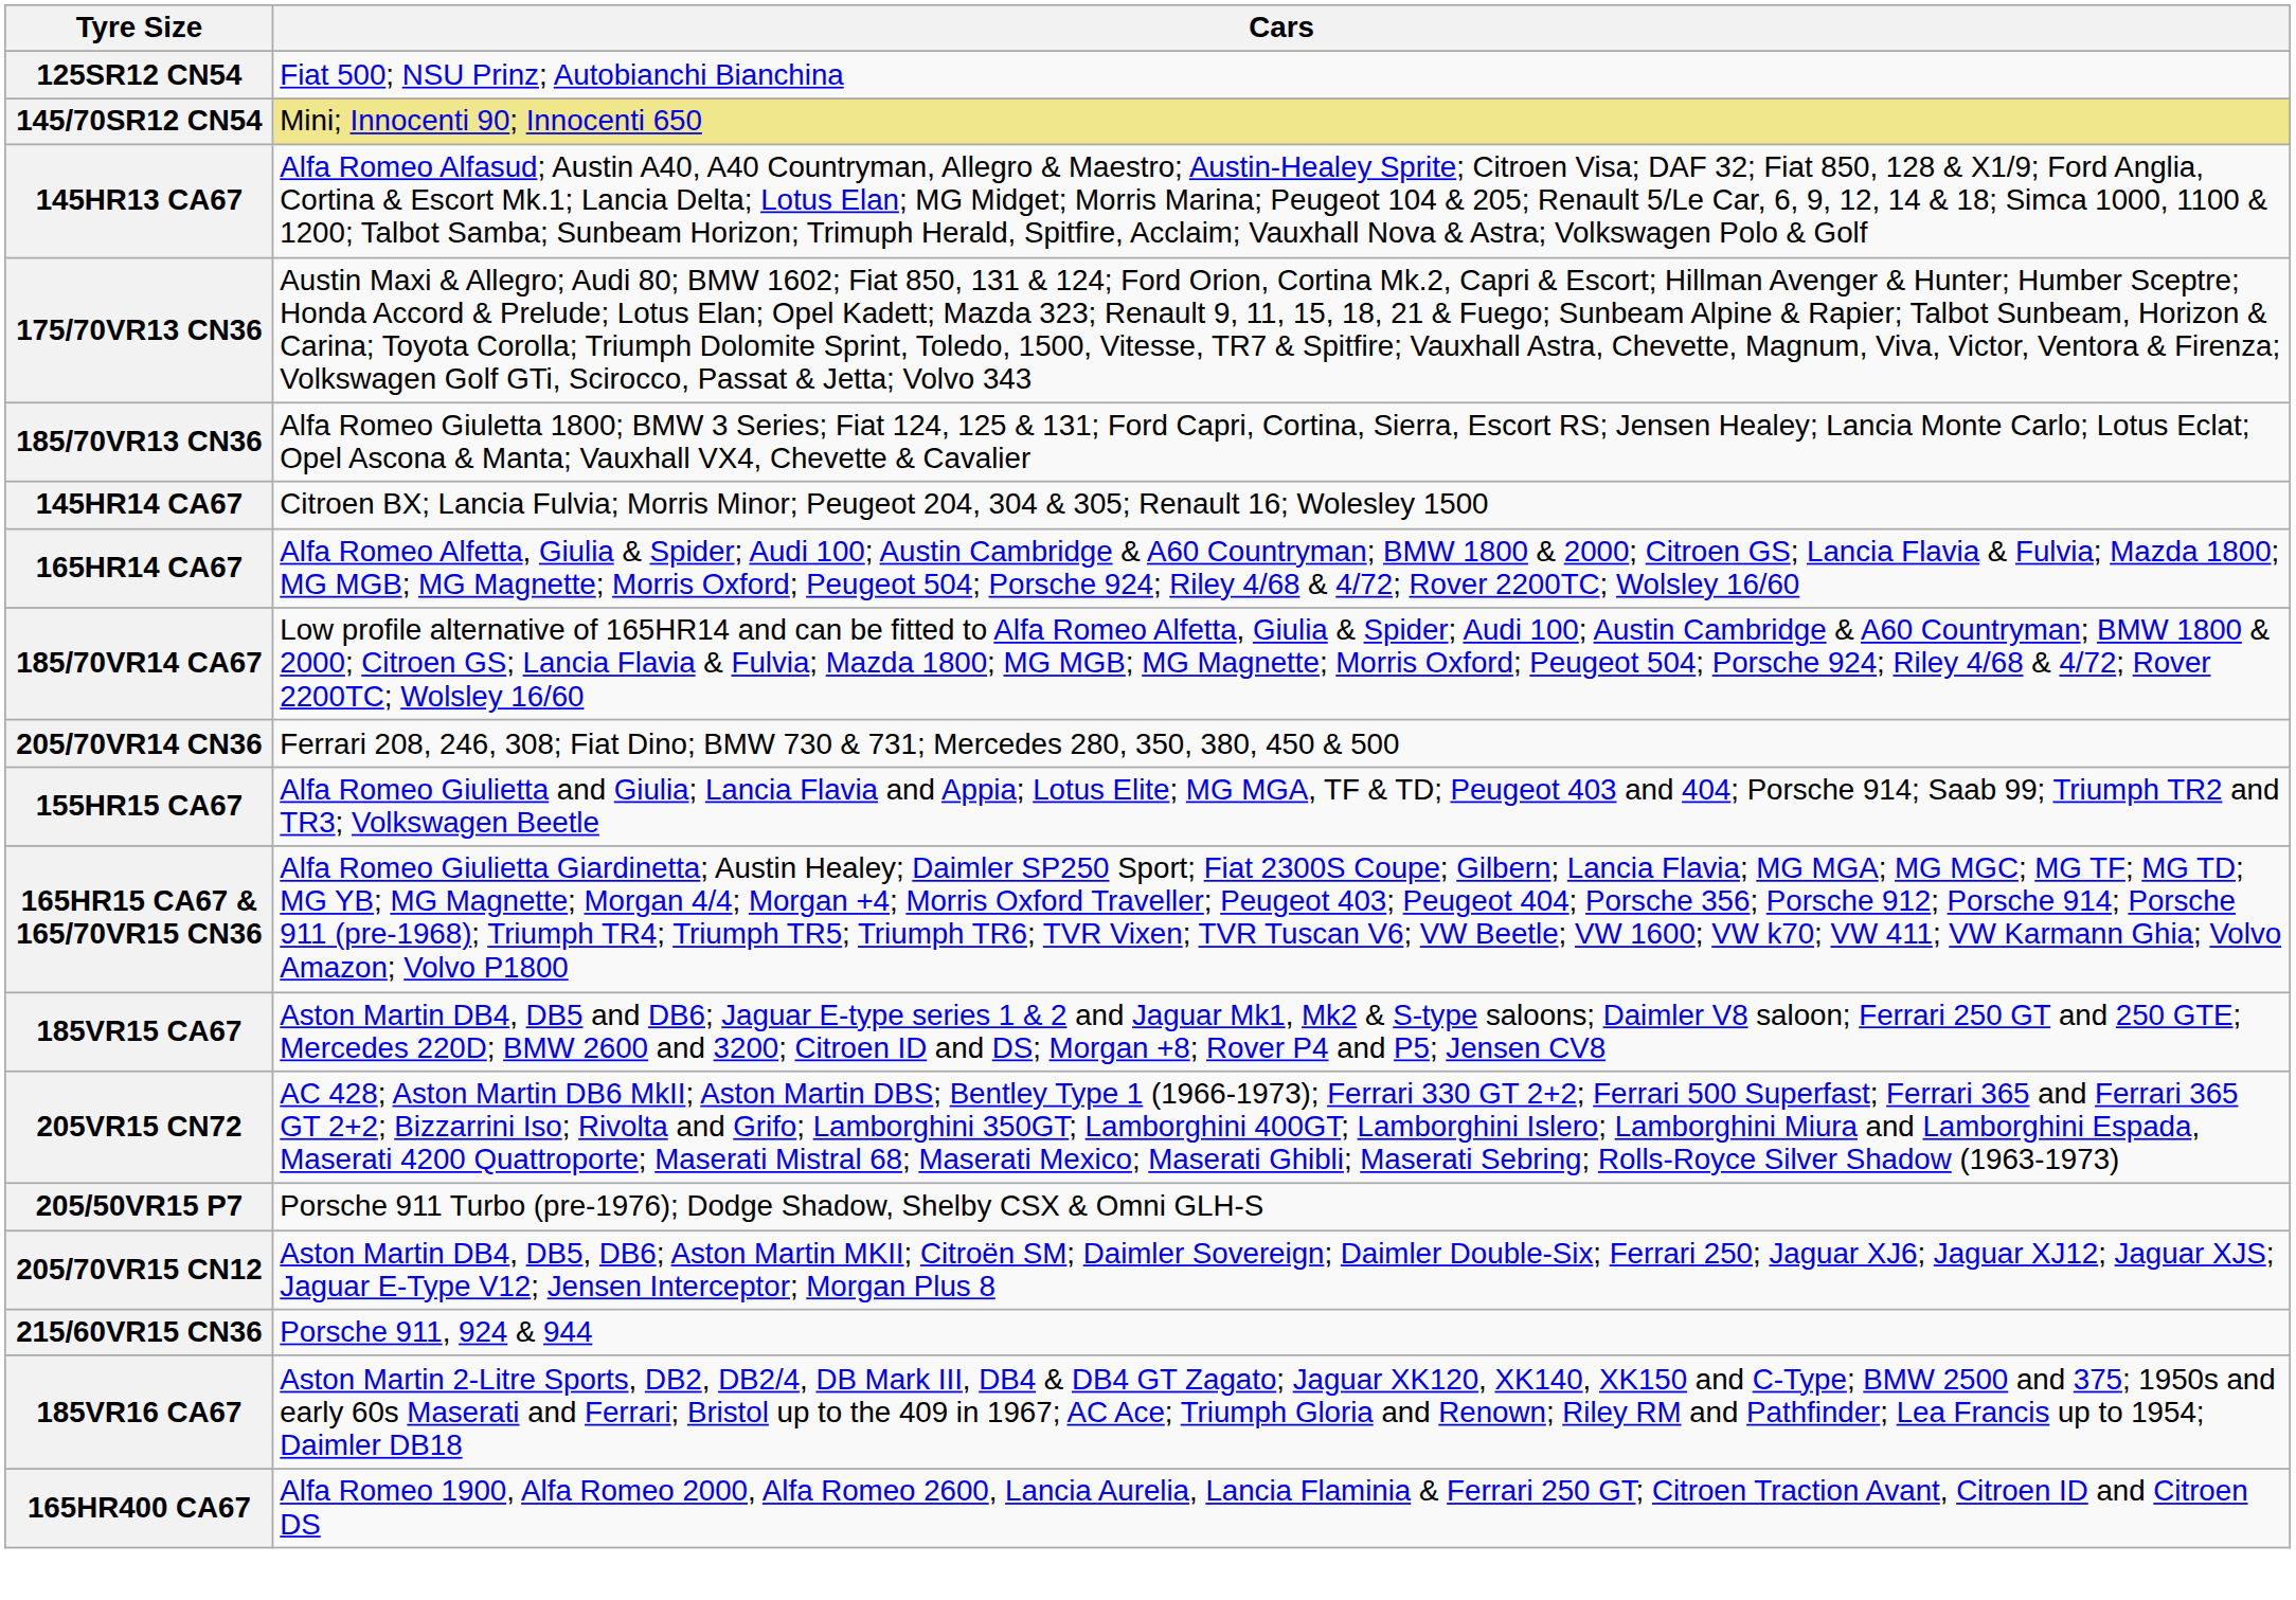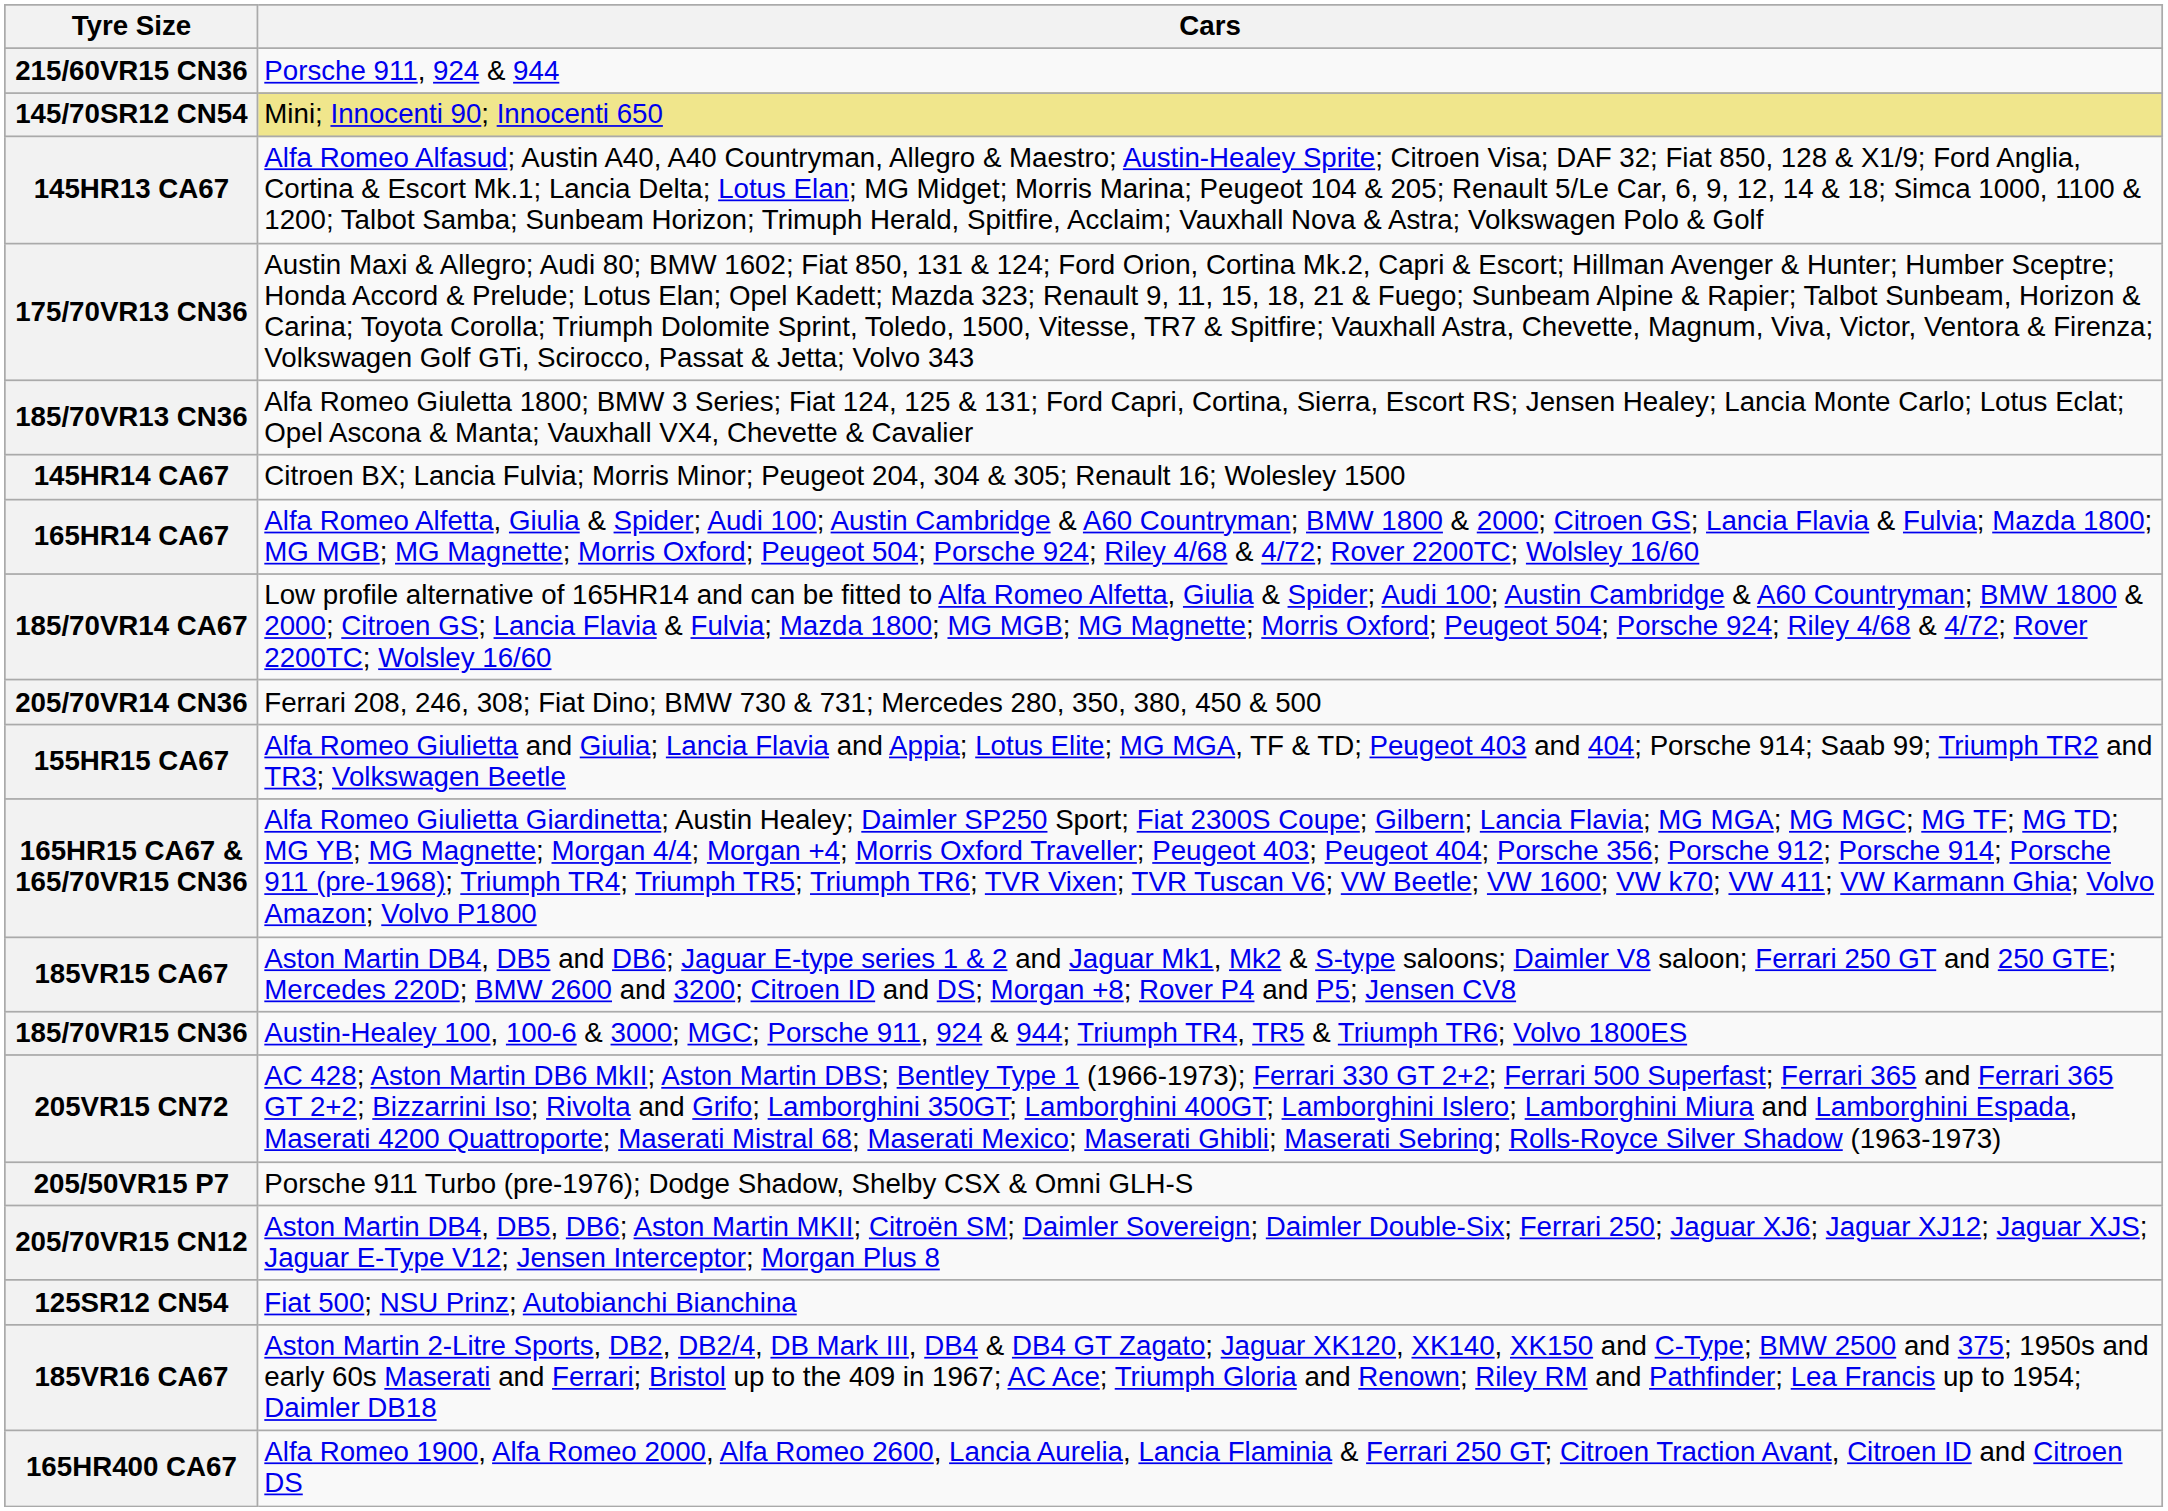 <table class="wikitable">
 <tr>
 <th>Tyre Size</th>
 <th>Cars</th>
 </tr>
 <tr>
-<th>125SR12 CN54</th>
-<td><a href='#'>Fiat 500</a>; <a href='#'>NSU Prinz</a>; <a href='#'>Autobianchi Bianchina</a></td>
+<th>215/60VR15 CN36</th>
+<td><a href='#'>Porsche 911</a>, <a href='#'>924</a> & <a href='#'>944</a></td>
 </tr>
 <tr>
 <th>145/70SR12 CN54</th>
 <td style="background: khaki;">Mini; <a href='#'>Innocenti 90</a>; <a href='#'>Innocenti 650</a></td>
 </tr>
 <tr>
 <th>145HR13 CA67</th>
 <td><a href='#'>Alfa Romeo Alfasud</a>; Austin A40, A40 Countryman, Allegro & Maestro; <a href='#'>Austin-Healey Sprite</a>; Citroen Visa; DAF 32; Fiat 850, 128 & X1/9; Ford Anglia, Cortina & Escort Mk.1; Lancia Delta; <a href='#'>Lotus Elan</a>; MG Midget; Morris Marina; Peugeot 104 & 205; Renault 5/Le Car, 6, 9, 12, 14 & 18; Simca 1000, 1100 & 1200; Talbot Samba; Sunbeam Horizon; Trimuph Herald, Spitfire, Acclaim; Vauxhall Nova & Astra; Volkswagen Polo & Golf</td>
 </tr>
 <tr>
 <th>175/70VR13 CN36</th>
 <td>Austin Maxi & Allegro; Audi 80; BMW 1602; Fiat 850, 131 & 124; Ford Orion, Cortina Mk.2, Capri & Escort; Hillman Avenger & Hunter; Humber Sceptre; Honda Accord & Prelude; Lotus Elan; Opel Kadett; Mazda 323; Renault 9, 11, 15, 18, 21 & Fuego; Sunbeam Alpine & Rapier; Talbot Sunbeam, Horizon & Carina; Toyota Corolla; Triumph Dolomite Sprint, Toledo, 1500, Vitesse, TR7 & Spitfire; Vauxhall Astra, Chevette, Magnum, Viva, Victor, Ventora & Firenza; Volkswagen Golf GTi, Scirocco, Passat & Jetta; Volvo 343</td>
 </tr>
 <tr>
 <th>185/70VR13 CN36</th>
 <td>Alfa Romeo Giuletta 1800; BMW 3 Series; Fiat 124, 125 & 131; Ford Capri, Cortina, Sierra, Escort RS; Jensen Healey; Lancia Monte Carlo; Lotus Eclat; Opel Ascona & Manta; Vauxhall VX4, Chevette & Cavalier</td>
 </tr>
 <tr>
 <th>145HR14 CA67</th>
 <td>Citroen BX; Lancia Fulvia; Morris Minor; Peugeot 204, 304 & 305; Renault 16; Wolesley 1500</td>
 </tr>
 <tr>
 <th>165HR14 CA67</th>
 <td><a href='#'>Alfa Romeo Alfetta</a>, <a href='#'>Giulia</a> & <a href='#'>Spider</a>; <a href='#'>Audi 100</a>; <a href='#'>Austin Cambridge</a> & <a href='#'>A60 Countryman</a>; <a href='#'>BMW 1800</a> & <a href='#'>2000</a>; <a href='#'>Citroen GS</a>; <a href='#'>Lancia Flavia</a> & <a href='#'>Fulvia</a>; <a href='#'>Mazda 1800</a>; <a href='#'>MG MGB</a>; <a href='#'>MG Magnette</a>; <a href='#'>Morris Oxford</a>; <a href='#'>Peugeot 504</a>; <a href='#'>Porsche 924</a>; <a href='#'>Riley 4/68</a> & <a href='#'>4/72</a>; <a href='#'>Rover 2200TC</a>; <a href='#'>Wolsley 16/60</a></td>
 </tr>
 <tr>
 <th>185/70VR14 CA67</th>
 <td>Low profile alternative of 165HR14 and can be fitted to <a href='#'>Alfa Romeo Alfetta</a>, <a href='#'>Giulia</a> & <a href='#'>Spider</a>; <a href='#'>Audi 100</a>; <a href='#'>Austin Cambridge</a> & <a href='#'>A60 Countryman</a>; <a href='#'>BMW 1800</a> & <a href='#'>2000</a>; <a href='#'>Citroen GS</a>; <a href='#'>Lancia Flavia</a> & <a href='#'>Fulvia</a>; <a href='#'>Mazda 1800</a>; <a href='#'>MG MGB</a>; <a href='#'>MG Magnette</a>; <a href='#'>Morris Oxford</a>; <a href='#'>Peugeot 504</a>; <a href='#'>Porsche 924</a>; <a href='#'>Riley 4/68</a> & <a href='#'>4/72</a>; <a href='#'>Rover 2200TC</a>; <a href='#'>Wolsley 16/60</a></td>
 </tr>
 <tr>
 <th>205/70VR14 CN36</th>
 <td>Ferrari 208, 246, 308; Fiat Dino; BMW 730 & 731; Mercedes 280, 350, 380, 450 & 500</td>
 </tr>
 <tr>
 <th>155HR15 CA67</th>
 <td><a href='#'>Alfa Romeo Giulietta</a> and <a href='#'>Giulia</a>; <a href='#'>Lancia Flavia</a> and <a href='#'>Appia</a>; <a href='#'>Lotus Elite</a>; <a href='#'>MG MGA</a>, TF & TD; <a href='#'>Peugeot 403</a> and <a href='#'>404</a>; Porsche 914; Saab 99; <a href='#'>Triumph TR2</a> and <a href='#'>TR3</a>; <a href='#'>Volkswagen Beetle</a></td>
 </tr>
 <tr>
 <th>165HR15 CA67 & 165/70VR15 CN36</th>
 <td><a href='#'>Alfa Romeo Giulietta Giardinetta</a>; Austin Healey; <a href='#'>Daimler SP250</a> Sport; <a href='#'>Fiat 2300S Coupe</a>; <a href='#'>Gilbern</a>; <a href='#'>Lancia Flavia</a>; <a href='#'>MG MGA</a>; <a href='#'>MG MGC</a>; <a href='#'>MG TF</a>; <a href='#'>MG TD</a>; <a href='#'>MG YB</a>; <a href='#'>MG Magnette</a>; <a href='#'>Morgan 4/4</a>; <a href='#'>Morgan +4</a>; <a href='#'>Morris Oxford Traveller</a>; <a href='#'>Peugeot 403</a>; <a href='#'>Peugeot 404</a>; <a href='#'>Porsche 356</a>; <a href='#'>Porsche 912</a>; <a href='#'>Porsche 914</a>; <a href='#'>Porsche 911 (pre-1968)</a>; <a href='#'>Triumph TR4</a>; <a href='#'>Triumph TR5</a>; <a href='#'>Triumph TR6</a>; <a href='#'>TVR Vixen</a>; <a href='#'>TVR Tuscan V6</a>; <a href='#'>VW Beetle</a>; <a href='#'>VW 1600</a>; <a href='#'>VW k70</a>; <a href='#'>VW 411</a>; <a href='#'>VW Karmann Ghia</a>; <a href='#'>Volvo Amazon</a>; <a href='#'>Volvo P1800</a></td>
 </tr>
 <tr>
 <th>185VR15 CA67</th>
 <td><a href='#'>Aston Martin DB4</a>, <a href='#'>DB5</a> and <a href='#'>DB6</a>; <a href='#'>Jaguar E-type series 1 & 2</a> and <a href='#'>Jaguar Mk1</a>, <a href='#'>Mk2</a> & <a href='#'>S-type</a> saloons; <a href='#'>Daimler V8</a> saloon; <a href='#'>Ferrari 250 GT</a> and <a href='#'>250 GTE</a>; <a href='#'>Mercedes 220D</a>; <a href='#'>BMW 2600</a> and <a href='#'>3200</a>; <a href='#'>Citroen ID</a> and <a href='#'>DS</a>; <a href='#'>Morgan +8</a>; <a href='#'>Rover P4</a> and <a href='#'>P5</a>; <a href='#'>Jensen CV8</a></td>
 </tr>
 <tr>
+<th>185/70VR15 CN36</th>
+<td><a href='#'>Austin-Healey 100</a>, <a href='#'>100-6</a> & <a href='#'>3000</a>; <a href='#'>MGC</a>; <a href='#'>Porsche 911</a>, <a href='#'>924</a> & <a href='#'>944</a>; <a href='#'>Triumph TR4</a>, <a href='#'>TR5</a> & <a href='#'>Triumph TR6</a>; <a href='#'>Volvo 1800ES</a></td>
+</tr>
+<tr>
 <th>205VR15 CN72</th>
 <td><a href='#'>AC 428</a>; <a href='#'>Aston Martin DB6 MkII</a>; <a href='#'>Aston Martin DBS</a>; <a href='#'>Bentley Type 1</a> (1966-1973); <a href='#'>Ferrari 330 GT 2+2</a>; <a href='#'>Ferrari 500 Superfast</a>; <a href='#'>Ferrari 365</a> and <a href='#'>Ferrari 365 GT 2+2</a>; <a href='#'>Bizzarrini Iso</a>; <a href='#'>Rivolta</a> and <a href='#'>Grifo</a>; <a href='#'>Lamborghini 350GT</a>; <a href='#'>Lamborghini 400GT</a>; <a href='#'>Lamborghini Islero</a>; <a href='#'>Lamborghini Miura</a> and <a href='#'>Lamborghini Espada</a>, <a href='#'>Maserati 4200 Quattroporte</a>; <a href='#'>Maserati Mistral 68</a>; <a href='#'>Maserati Mexico</a>; <a href='#'>Maserati Ghibli</a>; <a href='#'>Maserati Sebring</a>; <a href='#'>Rolls-Royce Silver Shadow</a> (1963-1973)</td>
 </tr>
 <tr>
 <th>205/50VR15 P7</th>
 <td>Porsche 911 Turbo (pre-1976); Dodge Shadow, Shelby CSX & Omni GLH-S</td>
 </tr>
 <tr>
 <th>205/70VR15 CN12</th>
 <td><a href='#'>Aston Martin DB4</a>, <a href='#'>DB5</a>, <a href='#'>DB6</a>; <a href='#'>Aston Martin MKII</a>; <a href='#'>Citroën SM</a>; <a href='#'>Daimler Sovereign</a>; <a href='#'>Daimler Double-Six</a>; <a href='#'>Ferrari 250</a>; <a href='#'>Jaguar XJ6</a>; <a href='#'>Jaguar XJ12</a>; <a href='#'>Jaguar XJS</a>; <a href='#'>Jaguar E-Type V12</a>; <a href='#'>Jensen Interceptor</a>; <a href='#'>Morgan Plus 8</a></td>
 </tr>
 <tr>
-<th>215/60VR15 CN36</th>
-<td><a href='#'>Porsche 911</a>, <a href='#'>924</a> & <a href='#'>944</a></td>
+<th>125SR12 CN54</th>
+<td><a href='#'>Fiat 500</a>; <a href='#'>NSU Prinz</a>; <a href='#'>Autobianchi Bianchina</a></td>
 </tr>
 <tr>
 <th>185VR16 CA67</th>
 <td><a href='#'>Aston Martin 2-Litre Sports</a>, <a href='#'>DB2</a>, <a href='#'>DB2/4</a>, <a href='#'>DB Mark III</a>, <a href='#'>DB4</a> & <a href='#'>DB4 GT Zagato</a>; <a href='#'>Jaguar XK120</a>, <a href='#'>XK140</a>, <a href='#'>XK150</a> and <a href='#'>C-Type</a>; <a href='#'>BMW 2500</a> and <a href='#'>375</a>; 1950s and early 60s <a href='#'>Maserati</a> and <a href='#'>Ferrari</a>; <a href='#'>Bristol</a> up to the 409 in 1967; <a href='#'>AC Ace</a>; <a href='#'>Triumph Gloria</a> and <a href='#'>Renown</a>; <a href='#'>Riley RM</a> and <a href='#'>Pathfinder</a>; <a href='#'>Lea Francis</a> up to 1954; <a href='#'>Daimler DB18</a></td>
 </tr>
 <tr>
 <th>165HR400 CA67</th>
 <td><a href='#'>Alfa Romeo 1900</a>, <a href='#'>Alfa Romeo 2000</a>, <a href='#'>Alfa Romeo 2600</a>, <a href='#'>Lancia Aurelia</a>, <a href='#'>Lancia Flaminia</a> & <a href='#'>Ferrari 250 GT</a>; <a href='#'>Citroen Traction Avant</a>, <a href='#'>Citroen ID</a> and <a href='#'>Citroen DS</a></td>
 </tr>
 </table>
